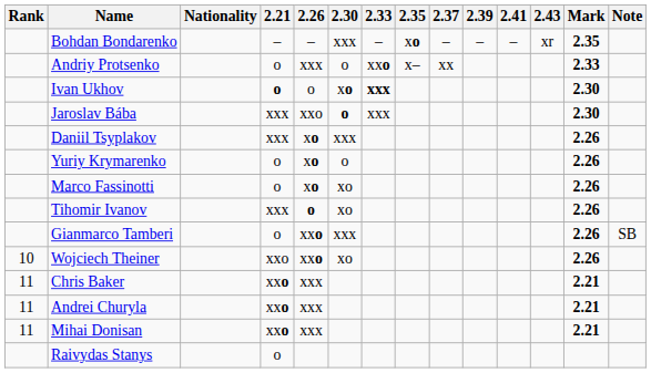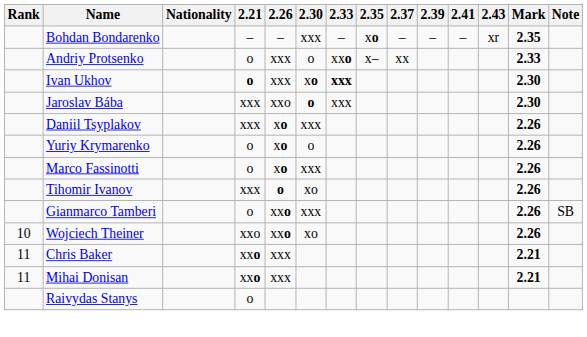 <table class="wikitable sortable" style="text-align:center">
 <tr>
 <th>Rank</th>
 <th>Name</th>
 <th>Nationality</th>
 <th>2.21</th>
 <th>2.26</th>
 <th>2.30</th>
 <th>2.33</th>
 <th>2.35</th>
 <th>2.37</th>
 <th>2.39</th>
 <th>2.41</th>
 <th>2.43</th>
 <th>Mark</th>
 <th>Note</th>
 </tr>
 <tr>
 <td></td>
 <td align=left><a href='#'>Bohdan Bondarenko</a></td>
 <td align=left></td>
 <td>–</td>
 <td>–</td>
 <td>xxx</td>
 <td>–</td>
 <td>x<strong>o</strong></td>
 <td>–</td>
 <td>–</td>
 <td>–</td>
 <td>xr</td>
 <td><strong>2.35</strong></td>
 <td></td>
 </tr>
 <tr>
 <td></td>
 <td align=left><a href='#'>Andriy Protsenko</a></td>
 <td align=left></td>
 <td>o</td>
 <td>xxx</td>
 <td>o</td>
 <td>xx<strong>o</strong></td>
 <td>x–</td>
 <td>xx</td>
 <td></td>
 <td></td>
 <td></td>
 <td><strong>2.33</strong></td>
 <td></td>
 </tr>
 <tr>
 <td></td>
 <td align=left><a href='#'>Ivan Ukhov</a></td>
 <td align=left></td>
 <td><strong>o</strong></td>
-<td>o</td>
+<td>xxx</td>
 <td>x<strong>o</strong></td>
 <td><strong>xxx</strong></td>
 <td></td>
 <td></td>
 <td></td>
 <td></td>
 <td></td>
 <td><strong>2.30</strong></td>
 <td></td>
 </tr>
 <tr>
 <td></td>
 <td align=left><a href='#'>Jaroslav Bába</a></td>
 <td align=left></td>
 <td>xxx</td>
 <td>xxo</td>
 <td><strong>o</strong></td>
 <td>xxx</td>
 <td></td>
 <td></td>
 <td></td>
 <td></td>
 <td></td>
 <td><strong>2.30</strong></td>
 <td></td>
 </tr>
 <tr>
 <td></td>
 <td align=left><a href='#'>Daniil Tsyplakov</a></td>
 <td align=left></td>
 <td>xxx</td>
 <td>x<strong>o</strong></td>
 <td>xxx</td>
 <td></td>
 <td></td>
 <td></td>
 <td></td>
 <td></td>
 <td></td>
 <td><strong>2.26</strong></td>
 <td></td>
 </tr>
 <tr>
 <td></td>
 <td align=left><a href='#'>Yuriy Krymarenko</a></td>
 <td align=left></td>
 <td>o</td>
 <td>x<strong>o</strong></td>
 <td>o</td>
 <td></td>
 <td></td>
 <td></td>
 <td></td>
 <td></td>
 <td></td>
 <td><strong>2.26</strong></td>
 <td></td>
 </tr>
 <tr>
 <td></td>
 <td align=left><a href='#'>Marco Fassinotti</a></td>
 <td align=left></td>
 <td>o</td>
 <td>x<strong>o</strong></td>
-<td>xo</td>
+<td>xxx</td>
 <td></td>
 <td></td>
 <td></td>
 <td></td>
 <td></td>
 <td></td>
 <td><strong>2.26</strong></td>
 <td></td>
 </tr>
 <tr>
 <td></td>
 <td align=left><a href='#'>Tihomir Ivanov</a></td>
 <td align=left></td>
 <td>xxx</td>
 <td><strong>o</strong></td>
 <td>xo</td>
 <td></td>
 <td></td>
 <td></td>
 <td></td>
 <td></td>
 <td></td>
 <td><strong>2.26</strong></td>
 <td></td>
 </tr>
 <tr>
 <td></td>
 <td align=left><a href='#'>Gianmarco Tamberi</a></td>
 <td align=left></td>
 <td>o</td>
 <td>xx<strong>o</strong></td>
 <td>xxx</td>
 <td></td>
 <td></td>
 <td></td>
 <td></td>
 <td></td>
 <td></td>
 <td><strong>2.26</strong></td>
 <td>SB</td>
 </tr>
 <tr>
 <td>10</td>
 <td align=left><a href='#'>Wojciech Theiner</a></td>
 <td align=left></td>
 <td>xxo</td>
 <td>xx<strong>o</strong></td>
 <td>xo</td>
 <td></td>
 <td></td>
 <td></td>
 <td></td>
 <td></td>
 <td></td>
 <td><strong>2.26</strong></td>
 <td></td>
 </tr>
 <tr>
 <td>11</td>
 <td align=left><a href='#'>Chris Baker</a></td>
 <td align=left></td>
 <td>xx<strong>o</strong></td>
 <td>xxx</td>
 <td></td>
 <td></td>
 <td></td>
 <td></td>
 <td></td>
 <td></td>
 <td></td>
 <td><strong>2.21</strong></td>
 <td></td>
 </tr>
 <tr>
 <td>11</td>
-<td align=left><a href='#'>Andrei Churyla</a></td>
-<td align=left></td>
-<td>xx<strong>o</strong></td>
-<td>xxx</td>
-<td></td>
-<td></td>
-<td></td>
-<td></td>
-<td></td>
-<td></td>
-<td></td>
-<td><strong>2.21</strong></td>
-<td></td>
-</tr>
-<tr>
-<td>11</td>
 <td align=left><a href='#'>Mihai Donisan</a></td>
 <td align=left></td>
 <td>xx<strong>o</strong></td>
 <td>xxx</td>
 <td></td>
 <td></td>
 <td></td>
 <td></td>
 <td></td>
 <td></td>
 <td></td>
 <td><strong>2.21</strong></td>
 <td></td>
 </tr>
 <tr>
 <td></td>
 <td align=left><a href='#'>Raivydas Stanys</a></td>
 <td align=left></td>
 <td>o</td>
 <td></td>
 <td></td>
 <td></td>
 <td></td>
 <td></td>
 <td></td>
 <td></td>
 <td></td>
 <td><strong></strong></td>
 <td></td>
 </tr>
 </table>
